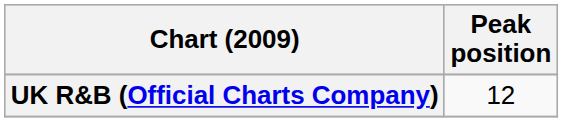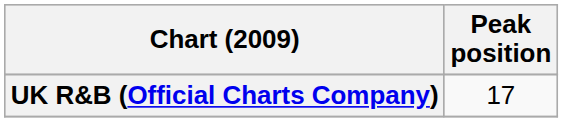 <table class="wikitable sortable plainrowheaders" style="text-align:center;">
 <tr>
 <th>Chart (2009)</th>
 <th>Peak<br>position</th>
 </tr>
 <tr>
 </tr>
 <tr>
 <th scope="row">UK R&B (<a href='#'>Official Charts Company</a>)</th>
-<td>12</td>
+<td>17</td>
 </tr>
 <tr>
 </tr>
 </table>
